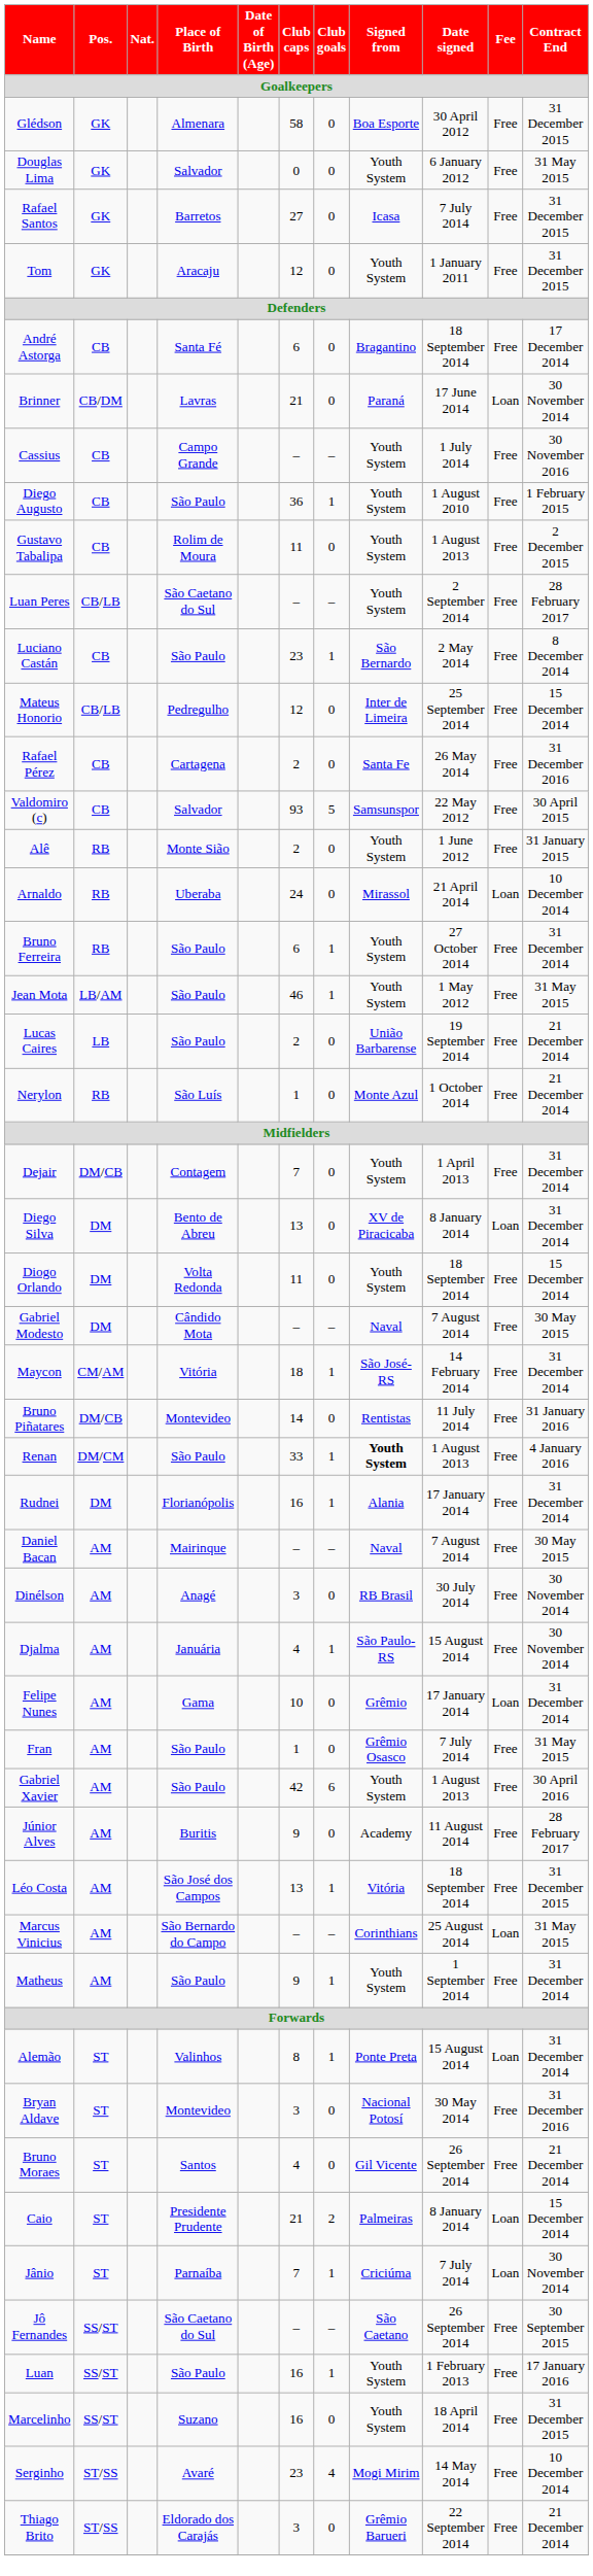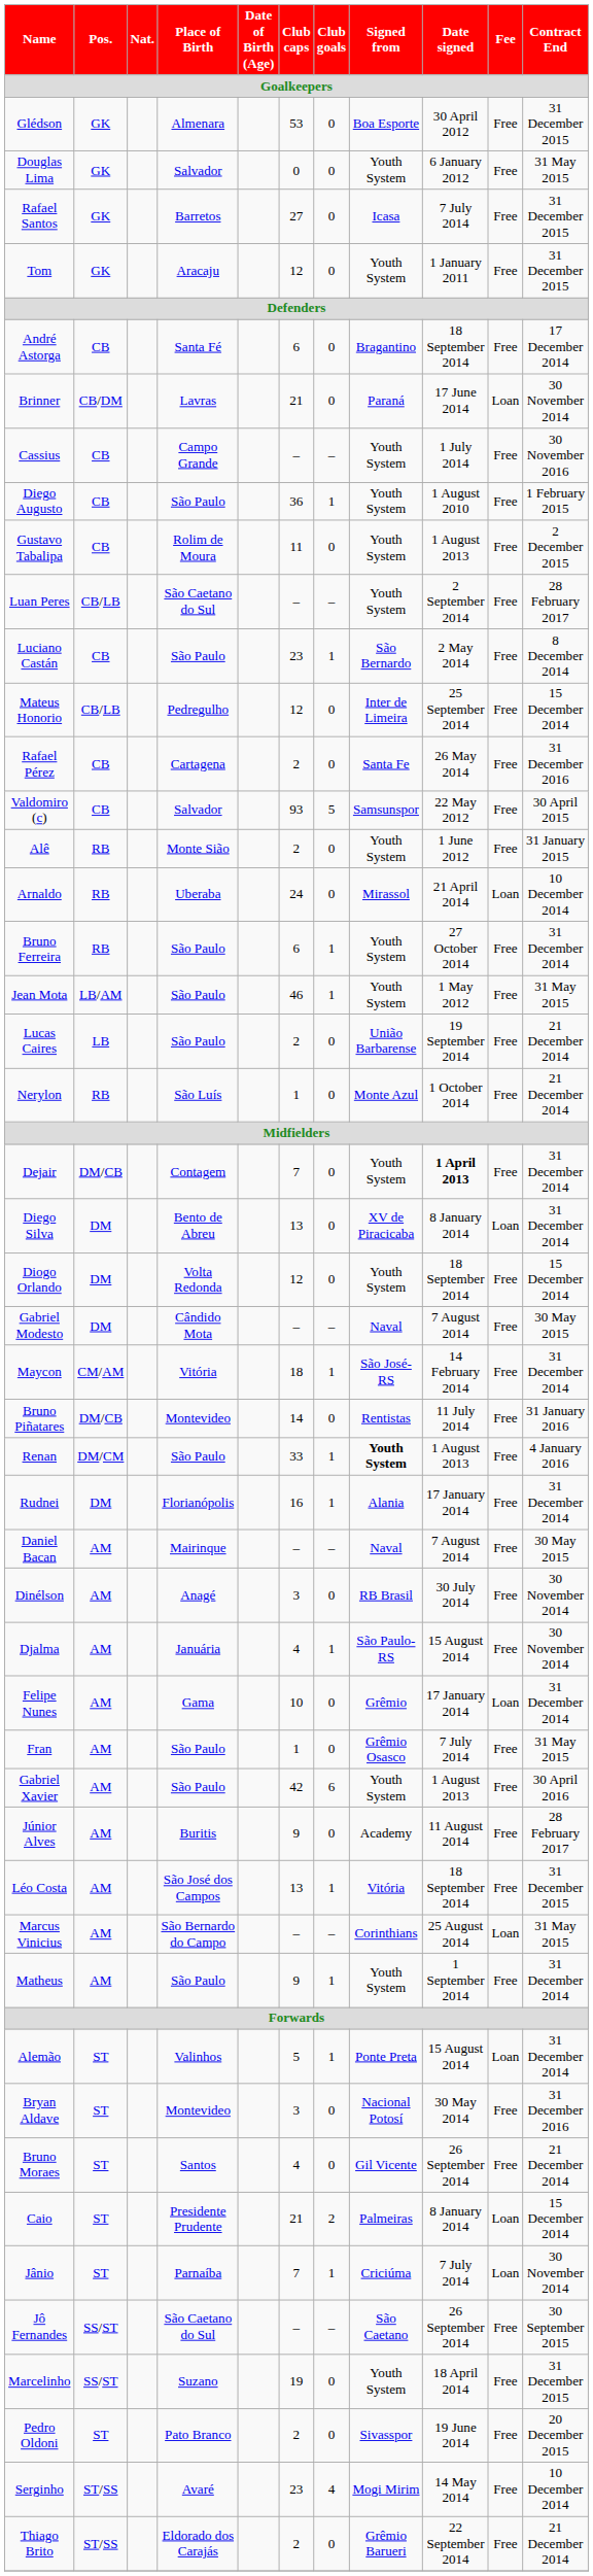 <table class="wikitable" style="text-align:center; font-size:90%; width:100%;">
 <tr>
 <th style="background:#FF0000; color:white; text-align:center;">Name</th>
 <th style="background:#FF0000; color:white; text-align:center;">Pos.</th>
 <th style="background:#FF0000; color:white; text-align:center;">Nat.</th>
 <th style="background:#FF0000; color:white; text-align:center;">Place of Birth</th>
 <th style="background:#FF0000; color:white; text-align:center;">Date of Birth (Age)</th>
 <th style="background:#FF0000; color:white; text-align:center;">Club<br>caps</th>
 <th style="background:#FF0000; color:white; text-align:center;">Club<br>goals</th>
 <th style="background:#FF0000; color:white; text-align:Gcenter;">Signed from</th>
 <th style="background:#FF0000; color:white; text-align:center;">Date signed</th>
 <th style="background:#FF0000; color:white; text-align:center;">Fee</th>
 <th style="background:#FF0000; color:white; text-align:center;">Contract End</th>
 </tr>
 <tr>
 <th colspan="11" style="background:#dcdcdc; color:#228B22; text-align:center;">Goalkeepers</th>
 </tr>
 <tr>
 <td><a href='#'>Glédson</a></td>
 <td><a href='#'>GK</a></td>
 <td></td>
 <td><a href='#'>Almenara</a> </td>
 <td></td>
-<td>58</td>
+<td>53</td>
 <td>0</td>
 <td><a href='#'>Boa Esporte</a></td>
 <td>30 April 2012</td>
 <td>Free</td>
 <td>31 December 2015</td>
 </tr>
 <tr>
 <td><a href='#'>Douglas Lima</a></td>
 <td><a href='#'>GK</a></td>
 <td></td>
 <td><a href='#'>Salvador</a> </td>
 <td></td>
 <td>0</td>
 <td>0</td>
 <td>Youth System</td>
 <td>6 January 2012</td>
 <td>Free</td>
 <td>31 May 2015</td>
 </tr>
 <tr>
 <td><a href='#'>Rafael Santos</a></td>
 <td><a href='#'>GK</a></td>
 <td></td>
 <td><a href='#'>Barretos</a> </td>
 <td></td>
 <td>27</td>
 <td>0</td>
 <td><a href='#'>Icasa</a></td>
 <td>7 July 2014</td>
 <td>Free</td>
 <td>31 December 2015</td>
 </tr>
 <tr>
 <td><a href='#'>Tom</a></td>
 <td><a href='#'>GK</a></td>
 <td></td>
 <td><a href='#'>Aracaju</a> </td>
 <td></td>
 <td>12</td>
 <td>0</td>
 <td>Youth System</td>
 <td>1 January 2011</td>
 <td>Free</td>
 <td>31 December 2015</td>
 </tr>
 <tr>
 <th colspan="11" style="background:#dcdcdc; color:#228B22; text-align:center;">Defenders</th>
 </tr>
 <tr>
 <td><a href='#'>André Astorga</a></td>
 <td><a href='#'>CB</a></td>
 <td></td>
 <td><a href='#'>Santa Fé</a> </td>
 <td></td>
 <td>6</td>
 <td>0</td>
 <td><a href='#'>Bragantino</a></td>
 <td>18 September 2014</td>
 <td>Free</td>
 <td>17 December 2014</td>
 </tr>
 <tr>
 <td><a href='#'>Brinner</a></td>
 <td><a href='#'>CB</a>/<a href='#'>DM</a></td>
 <td></td>
 <td><a href='#'>Lavras</a> </td>
 <td></td>
 <td>21</td>
 <td>0</td>
 <td><a href='#'>Paraná</a></td>
 <td>17 June 2014</td>
 <td>Loan</td>
 <td>30 November 2014</td>
 </tr>
 <tr>
 <td><a href='#'>Cassius</a></td>
 <td><a href='#'>CB</a></td>
 <td></td>
 <td><a href='#'>Campo Grande</a> </td>
 <td></td>
 <td>–</td>
 <td>–</td>
 <td>Youth System</td>
 <td>1 July 2014</td>
 <td>Free</td>
 <td>30 November 2016</td>
 </tr>
 <tr>
 <td><a href='#'>Diego Augusto</a></td>
 <td><a href='#'>CB</a></td>
 <td></td>
 <td><a href='#'>São Paulo</a> </td>
 <td></td>
 <td>36</td>
 <td>1</td>
 <td>Youth System</td>
 <td>1 August 2010</td>
 <td>Free</td>
 <td>1 February 2015</td>
 </tr>
 <tr>
 <td><a href='#'>Gustavo Tabalipa</a></td>
 <td><a href='#'>CB</a></td>
 <td></td>
 <td><a href='#'>Rolim de Moura</a> </td>
 <td></td>
 <td>11</td>
 <td>0</td>
 <td>Youth System</td>
 <td>1 August 2013</td>
 <td>Free</td>
 <td>2 December 2015</td>
 </tr>
 <tr>
 <td><a href='#'>Luan Peres</a></td>
 <td><a href='#'>CB</a>/<a href='#'>LB</a></td>
 <td></td>
 <td><a href='#'>São Caetano do Sul</a> </td>
 <td></td>
 <td>–</td>
 <td>–</td>
 <td>Youth System</td>
 <td>2 September 2014</td>
 <td>Free</td>
 <td>28 February 2017</td>
 </tr>
 <tr>
 <td><a href='#'>Luciano Castán</a></td>
 <td><a href='#'>CB</a></td>
 <td></td>
 <td><a href='#'>São Paulo</a> </td>
 <td></td>
 <td>23</td>
 <td>1</td>
 <td><a href='#'>São Bernardo</a></td>
 <td>2 May 2014</td>
 <td>Free</td>
 <td>8 December 2014</td>
 </tr>
 <tr>
 <td><a href='#'>Mateus Honorio</a></td>
 <td><a href='#'>CB</a>/<a href='#'>LB</a></td>
 <td></td>
 <td><a href='#'>Pedregulho</a> </td>
 <td></td>
 <td>12</td>
 <td>0</td>
 <td><a href='#'>Inter de Limeira</a></td>
 <td>25 September 2014</td>
 <td>Free</td>
 <td>15 December 2014</td>
 </tr>
 <tr>
 <td><a href='#'>Rafael Pérez</a></td>
 <td><a href='#'>CB</a></td>
 <td></td>
 <td><a href='#'>Cartagena</a></td>
 <td></td>
 <td>2</td>
 <td>0</td>
 <td><a href='#'>Santa Fe</a> </td>
 <td>26 May 2014</td>
 <td>Free</td>
 <td>31 December 2016</td>
 </tr>
 <tr>
 <td><a href='#'>Valdomiro</a> (<a href='#'>c</a>)</td>
 <td><a href='#'>CB</a></td>
 <td></td>
 <td><a href='#'>Salvador</a> </td>
 <td></td>
 <td>93</td>
 <td>5</td>
 <td><a href='#'>Samsunspor</a> </td>
 <td>22 May 2012</td>
 <td>Free</td>
 <td>30 April 2015</td>
 </tr>
 <tr>
 <td><a href='#'>Alê</a></td>
 <td><a href='#'>RB</a></td>
 <td></td>
 <td><a href='#'>Monte Sião</a> </td>
 <td></td>
 <td>2</td>
 <td>0</td>
 <td>Youth System</td>
 <td>1 June 2012</td>
 <td>Free</td>
 <td>31 January 2015</td>
 </tr>
 <tr>
 <td><a href='#'>Arnaldo</a></td>
 <td><a href='#'>RB</a></td>
 <td></td>
 <td><a href='#'>Uberaba</a> </td>
 <td></td>
 <td>24</td>
 <td>0</td>
 <td><a href='#'>Mirassol</a></td>
 <td>21 April 2014</td>
 <td>Loan</td>
 <td>10 December 2014</td>
 </tr>
 <tr>
 <td><a href='#'>Bruno Ferreira</a></td>
 <td><a href='#'>RB</a></td>
 <td></td>
 <td><a href='#'>São Paulo</a> </td>
 <td></td>
 <td>6</td>
 <td>1</td>
 <td>Youth System</td>
 <td>27 October 2014</td>
 <td>Free</td>
 <td>31 December 2014</td>
 </tr>
 <tr>
 <td><a href='#'>Jean Mota</a></td>
 <td><a href='#'>LB</a>/<a href='#'>AM</a></td>
 <td></td>
 <td><a href='#'>São Paulo</a> </td>
 <td></td>
 <td>46</td>
 <td>1</td>
 <td>Youth System</td>
 <td>1 May 2012</td>
 <td>Free</td>
 <td>31 May 2015</td>
 </tr>
 <tr>
 <td><a href='#'>Lucas Caires</a></td>
 <td><a href='#'>LB</a></td>
 <td></td>
 <td><a href='#'>São Paulo</a> </td>
 <td></td>
 <td>2</td>
 <td>0</td>
 <td><a href='#'>União Barbarense</a></td>
 <td>19 September 2014</td>
 <td>Free</td>
 <td>21 December 2014</td>
 </tr>
 <tr>
 <td><a href='#'>Nerylon</a></td>
 <td><a href='#'>RB</a></td>
 <td></td>
 <td><a href='#'>São Luís</a> </td>
 <td></td>
 <td>1</td>
 <td>0</td>
 <td><a href='#'>Monte Azul</a></td>
 <td>1 October 2014</td>
 <td>Free</td>
 <td>21 December 2014</td>
 </tr>
 <tr>
 <th colspan="11" style="background:#dcdcdc; color:#228B22; text-align:center;">Midfielders</th>
 </tr>
 <tr>
 <td><a href='#'>Dejair</a></td>
 <td><a href='#'>DM</a>/<a href='#'>CB</a></td>
 <td></td>
 <td><a href='#'>Contagem</a> </td>
 <td></td>
 <td>7</td>
 <td>0</td>
 <td>Youth System</td>
-<td>1 April 2013</td>
+<td><strong>1 April 2013</strong></td>
 <td>Free</td>
 <td>31 December 2014</td>
 </tr>
 <tr>
 <td><a href='#'>Diego Silva</a></td>
 <td><a href='#'>DM</a></td>
 <td></td>
 <td><a href='#'>Bento de Abreu</a> </td>
 <td></td>
 <td>13</td>
 <td>0</td>
 <td><a href='#'>XV de Piracicaba</a></td>
 <td>8 January 2014</td>
 <td>Loan</td>
 <td>31 December 2014</td>
 </tr>
 <tr>
 <td><a href='#'>Diogo Orlando</a></td>
 <td><a href='#'>DM</a></td>
 <td></td>
 <td><a href='#'>Volta Redonda</a> </td>
 <td></td>
-<td>11</td>
+<td>12</td>
 <td>0</td>
 <td>Youth System</td>
 <td>18 September 2014</td>
 <td>Free</td>
 <td>15 December 2014</td>
 </tr>
 <tr>
 <td><a href='#'>Gabriel Modesto</a></td>
 <td><a href='#'>DM</a></td>
 <td></td>
 <td><a href='#'>Cândido Mota</a> </td>
 <td></td>
 <td>–</td>
 <td>–</td>
 <td><a href='#'>Naval</a> </td>
 <td>7 August 2014</td>
 <td>Free</td>
 <td>30 May 2015</td>
 </tr>
 <tr>
 <td><a href='#'>Maycon</a></td>
 <td><a href='#'>CM</a>/<a href='#'>AM</a></td>
 <td></td>
 <td><a href='#'>Vitória</a> </td>
 <td></td>
 <td>18</td>
 <td>1</td>
 <td><a href='#'>São José-RS</a></td>
 <td>14 February 2014</td>
 <td>Free</td>
 <td>31 December 2014</td>
 </tr>
 <tr>
 <td><a href='#'>Bruno Piñatares</a></td>
 <td><a href='#'>DM</a>/<a href='#'>CB</a></td>
 <td></td>
 <td><a href='#'>Montevideo</a></td>
 <td></td>
 <td>14</td>
 <td>0</td>
 <td><a href='#'>Rentistas</a> </td>
 <td>11 July 2014</td>
 <td>Free</td>
 <td>31 January 2016</td>
 </tr>
 <tr>
 <td><a href='#'>Renan</a></td>
 <td><a href='#'>DM</a>/<a href='#'>CM</a></td>
 <td></td>
 <td><a href='#'>São Paulo</a> </td>
 <td></td>
 <td>33</td>
 <td>1</td>
 <td><strong>Youth System</strong></td>
 <td>1 August 2013</td>
 <td>Free</td>
 <td>4 January 2016</td>
 </tr>
 <tr>
 <td><a href='#'>Rudnei</a></td>
 <td><a href='#'>DM</a></td>
 <td></td>
 <td><a href='#'>Florianópolis</a> </td>
 <td></td>
 <td>16</td>
 <td>1</td>
 <td><a href='#'>Alania</a> </td>
 <td>17 January 2014</td>
 <td>Free</td>
 <td>31 December 2014</td>
 </tr>
 <tr>
 <td><a href='#'>Daniel Bacan</a></td>
 <td><a href='#'>AM</a></td>
 <td></td>
 <td><a href='#'>Mairinque</a> </td>
 <td></td>
 <td>–</td>
 <td>–</td>
 <td><a href='#'>Naval</a> </td>
 <td>7 August 2014</td>
 <td>Free</td>
 <td>30 May 2015</td>
 </tr>
 <tr>
 <td><a href='#'>Dinélson</a></td>
 <td><a href='#'>AM</a></td>
 <td></td>
 <td><a href='#'>Anagé</a> </td>
 <td></td>
 <td>3</td>
 <td>0</td>
 <td><a href='#'>RB Brasil</a></td>
 <td>30 July 2014</td>
 <td>Free</td>
 <td>30 November 2014</td>
 </tr>
 <tr>
 <td><a href='#'>Djalma</a></td>
 <td><a href='#'>AM</a></td>
 <td></td>
 <td><a href='#'>Januária</a> </td>
 <td></td>
 <td>4</td>
 <td>1</td>
 <td><a href='#'>São Paulo-RS</a></td>
 <td>15 August 2014</td>
 <td>Free</td>
 <td>30 November 2014</td>
 </tr>
 <tr>
 <td><a href='#'>Felipe Nunes</a></td>
 <td><a href='#'>AM</a></td>
 <td></td>
 <td><a href='#'>Gama</a> </td>
 <td></td>
 <td>10</td>
 <td>0</td>
 <td><a href='#'>Grêmio</a></td>
 <td>17 January 2014</td>
 <td>Loan</td>
 <td>31 December 2014</td>
 </tr>
 <tr>
 <td><a href='#'>Fran</a></td>
 <td><a href='#'>AM</a></td>
 <td></td>
 <td><a href='#'>São Paulo</a> </td>
 <td></td>
 <td>1</td>
 <td>0</td>
 <td><a href='#'>Grêmio Osasco</a></td>
 <td>7 July 2014</td>
 <td>Free</td>
 <td>31 May 2015</td>
 </tr>
 <tr>
 <td><a href='#'>Gabriel Xavier</a></td>
 <td><a href='#'>AM</a></td>
 <td></td>
 <td><a href='#'>São Paulo</a> </td>
 <td></td>
 <td>42</td>
 <td>6</td>
 <td>Youth System</td>
 <td>1 August 2013</td>
 <td>Free</td>
 <td>30 April 2016</td>
 </tr>
 <tr>
 <td><a href='#'>Júnior Alves</a></td>
 <td><a href='#'>AM</a></td>
 <td></td>
 <td><a href='#'>Buritis</a> </td>
 <td></td>
 <td>9</td>
 <td>0</td>
 <td>Academy</td>
 <td>11 August 2014</td>
 <td>Free</td>
 <td>28 February 2017</td>
 </tr>
 <tr>
 <td><a href='#'>Léo Costa</a></td>
 <td><a href='#'>AM</a></td>
 <td></td>
 <td><a href='#'>São José dos Campos</a> </td>
 <td></td>
 <td>13</td>
 <td>1</td>
 <td><a href='#'>Vitória</a></td>
 <td>18 September 2014</td>
 <td>Free</td>
 <td>31 December 2015</td>
 </tr>
 <tr>
 <td><a href='#'>Marcus Vinicius</a></td>
 <td><a href='#'>AM</a></td>
 <td></td>
 <td><a href='#'>São Bernardo do Campo</a> </td>
 <td></td>
 <td>–</td>
 <td>–</td>
 <td><a href='#'>Corinthians</a></td>
 <td>25 August 2014</td>
 <td>Loan</td>
 <td>31 May 2015</td>
 </tr>
 <tr>
 <td><a href='#'>Matheus</a></td>
 <td><a href='#'>AM</a></td>
 <td></td>
 <td><a href='#'>São Paulo</a> </td>
 <td></td>
 <td>9</td>
 <td>1</td>
 <td>Youth System</td>
 <td>1 September 2014</td>
 <td>Free</td>
 <td>31 December 2014</td>
 </tr>
 <tr>
 <th colspan="11" style="background:#dcdcdc; color:#228B22; text-align=center;">Forwards</th>
 </tr>
 <tr>
 <td><a href='#'>Alemão</a></td>
 <td><a href='#'>ST</a></td>
 <td></td>
 <td><a href='#'>Valinhos</a> </td>
 <td></td>
-<td>8</td>
+<td>5</td>
 <td>1</td>
 <td><a href='#'>Ponte Preta</a></td>
 <td>15 August 2014</td>
 <td>Loan</td>
 <td>31 December 2014</td>
 </tr>
 <tr>
 <td><a href='#'>Bryan Aldave</a></td>
 <td><a href='#'>ST</a></td>
 <td></td>
 <td><a href='#'>Montevideo</a></td>
 <td></td>
 <td>3</td>
 <td>0</td>
 <td><a href='#'>Nacional Potosí</a> </td>
 <td>30 May 2014</td>
 <td>Free</td>
 <td>31 December 2016</td>
 </tr>
 <tr>
 <td><a href='#'>Bruno Moraes</a></td>
 <td><a href='#'>ST</a></td>
 <td></td>
 <td><a href='#'>Santos</a> </td>
 <td></td>
 <td>4</td>
 <td>0</td>
 <td><a href='#'>Gil Vicente</a> </td>
 <td>26 September 2014</td>
 <td>Free</td>
 <td>21 December 2014</td>
 </tr>
 <tr>
 <td><a href='#'>Caio</a></td>
 <td><a href='#'>ST</a></td>
 <td></td>
 <td><a href='#'>Presidente Prudente</a> </td>
 <td></td>
 <td>21</td>
 <td>2</td>
 <td><a href='#'>Palmeiras</a></td>
 <td>8 January 2014</td>
 <td>Loan</td>
 <td>15 December 2014</td>
 </tr>
 <tr>
 <td><a href='#'>Jânio</a></td>
 <td><a href='#'>ST</a></td>
 <td></td>
 <td><a href='#'>Parnaíba</a> </td>
 <td></td>
 <td>7</td>
 <td>1</td>
 <td><a href='#'>Criciúma</a></td>
 <td>7 July 2014</td>
 <td>Loan</td>
 <td>30 November 2014</td>
 </tr>
 <tr>
 <td><a href='#'>Jô Fernandes</a></td>
 <td><a href='#'>SS</a>/<a href='#'>ST</a></td>
 <td></td>
 <td><a href='#'>São Caetano do Sul</a> </td>
 <td></td>
 <td>–</td>
 <td>–</td>
 <td><a href='#'>São Caetano</a></td>
 <td>26 September 2014</td>
 <td>Free</td>
 <td>30 September 2015</td>
 </tr>
 <tr>
-<td><a href='#'>Luan</a></td>
-<td><a href='#'>SS</a>/<a href='#'>ST</a></td>
-<td></td>
-<td><a href='#'>São Paulo</a> </td>
-<td></td>
-<td>16</td>
-<td>1</td>
-<td>Youth System</td>
-<td>1 February 2013</td>
-<td>Free</td>
-<td>17 January 2016</td>
-</tr>
-<tr>
 <td><a href='#'>Marcelinho</a></td>
 <td><a href='#'>SS</a>/<a href='#'>ST</a></td>
 <td></td>
 <td><a href='#'>Suzano</a> </td>
 <td></td>
-<td>16</td>
+<td>19</td>
 <td>0</td>
 <td>Youth System</td>
 <td>18 April 2014</td>
 <td>Free</td>
 <td>31 December 2015</td>
+</tr>
+<tr>
+<td><a href='#'>Pedro Oldoni</a></td>
+<td><a href='#'>ST</a></td>
+<td></td>
+<td><a href='#'>Pato Branco</a> </td>
+<td></td>
+<td>2</td>
+<td>0</td>
+<td><a href='#'>Sivasspor</a> </td>
+<td>19 June 2014</td>
+<td>Free</td>
+<td>20 December 2015</td>
 </tr>
 <tr>
 <td><a href='#'>Serginho</a></td>
 <td><a href='#'>ST</a>/<a href='#'>SS</a></td>
 <td></td>
 <td><a href='#'>Avaré</a> </td>
 <td></td>
 <td>23</td>
 <td>4</td>
 <td><a href='#'>Mogi Mirim</a></td>
 <td>14 May 2014</td>
 <td>Free</td>
 <td>10 December 2014</td>
 </tr>
 <tr>
 <td><a href='#'>Thiago Brito</a></td>
 <td><a href='#'>ST</a>/<a href='#'>SS</a></td>
 <td></td>
 <td><a href='#'>Eldorado dos Carajás</a> </td>
 <td></td>
-<td>3</td>
+<td>2</td>
 <td>0</td>
 <td><a href='#'>Grêmio Barueri</a></td>
 <td>22 September 2014</td>
 <td>Free</td>
 <td>21 December 2014</td>
 </tr>
 <tr>
 </tr>
 </table>
